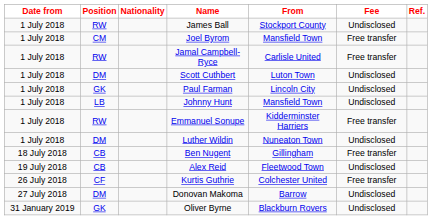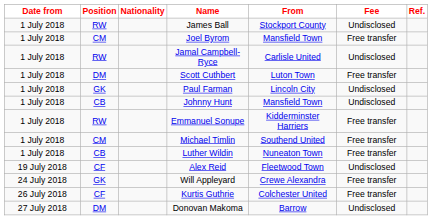 <table class="wikitable"  style="text-align:center; font-size:90%; ">
 <tr>
 <th style="background:#FFFFFF; color:red; width:120px;">Date from</th>
 <th style="background:#FFFFFF; color:red; width:50px;">Position</th>
 <th style="background:#FFFFFF; color:red; width:50px;">Nationality</th>
 <th style="background:#FFFFFF; color:red; width:130px;">Name</th>
 <th style="background:#FFFFFF; color:red; width:140px;">From</th>
 <th style="background:#FFFFFF; color:red; width:110px;">Fee</th>
 <th style="background:#FFFFFF; color:red; width:25px;">Ref.</th>
 </tr>
 <tr>
 <td>1 July 2018</td>
 <td><a href='#'>RW</a></td>
 <td></td>
 <td>James Ball</td>
 <td><a href='#'>Stockport County</a></td>
 <td>Undisclosed</td>
 <td></td>
 </tr>
 <tr>
 <td>1 July 2018</td>
 <td><a href='#'>CM</a></td>
 <td></td>
 <td><a href='#'>Joel Byrom</a></td>
 <td><a href='#'>Mansfield Town</a></td>
 <td>Free transfer</td>
 <td></td>
 </tr>
 <tr>
 <td>1 July 2018</td>
 <td><a href='#'>RW</a></td>
 <td></td>
 <td><a href='#'>Jamal Campbell-Ryce</a></td>
 <td><a href='#'>Carlisle United</a></td>
-<td>Free transfer</td>
+<td>Undisclosed</td>
 <td></td>
 </tr>
 <tr>
 <td>1 July 2018</td>
 <td><a href='#'>DM</a></td>
 <td></td>
 <td><a href='#'>Scott Cuthbert</a></td>
 <td><a href='#'>Luton Town</a></td>
-<td>Undisclosed</td>
+<td>Free transfer</td>
 <td></td>
 </tr>
 <tr>
 <td>1 July 2018</td>
 <td><a href='#'>GK</a></td>
 <td></td>
 <td><a href='#'>Paul Farman</a></td>
 <td><a href='#'>Lincoln City</a></td>
 <td>Undisclosed</td>
 <td></td>
 </tr>
 <tr>
 <td>1 July 2018</td>
-<td><a href='#'>LB</a></td>
+<td><a href='#'>CB</a></td>
 <td></td>
 <td><a href='#'>Johnny Hunt</a></td>
 <td><a href='#'>Mansfield Town</a></td>
 <td>Undisclosed</td>
 <td></td>
 </tr>
 <tr>
 <td>1 July 2018</td>
 <td><a href='#'>RW</a></td>
 <td></td>
 <td><a href='#'>Emmanuel Sonupe</a></td>
 <td><a href='#'>Kidderminster Harriers</a></td>
 <td>Free transfer</td>
 <td></td>
 </tr>
 <tr>
 <td>1 July 2018</td>
-<td><a href='#'>DM</a></td>
+<td><a href='#'>CM</a></td>
+<td></td>
+<td><a href='#'>Michael Timlin</a></td>
+<td><a href='#'>Southend United</a></td>
+<td>Free transfer</td>
+<td></td>
+</tr>
+<tr>
+<td>1 July 2018</td>
+<td><a href='#'>CB</a></td>
 <td></td>
 <td><a href='#'>Luther Wildin</a></td>
 <td><a href='#'>Nuneaton Town</a></td>
-<td>Undisclosed</td>
-<td></td>
-</tr>
-<tr>
-<td>18 July 2018</td>
-<td><a href='#'>CB</a></td>
-<td></td>
-<td><a href='#'>Ben Nugent</a></td>
-<td><a href='#'>Gillingham</a></td>
 <td>Free transfer</td>
 <td></td>
 </tr>
 <tr>
 <td>19 July 2018</td>
-<td><a href='#'>CB</a></td>
+<td><a href='#'>CF</a></td>
 <td></td>
 <td><a href='#'>Alex Reid</a></td>
 <td><a href='#'>Fleetwood Town</a></td>
 <td>Undisclosed</td>
+<td></td>
+</tr>
+<tr>
+<td>24 July 2018</td>
+<td><a href='#'>GK</a></td>
+<td></td>
+<td>Will Appleyard</td>
+<td><a href='#'>Crewe Alexandra</a></td>
+<td>Free transfer</td>
 <td></td>
 </tr>
 <tr>
 <td>26 July 2018</td>
 <td><a href='#'>CF</a></td>
 <td></td>
 <td><a href='#'>Kurtis Guthrie</a></td>
 <td><a href='#'>Colchester United</a></td>
 <td>Free transfer</td>
 <td></td>
 </tr>
 <tr>
 <td>27 July 2018</td>
 <td><a href='#'>DM</a></td>
 <td></td>
 <td>Donovan Makoma</td>
 <td><a href='#'>Barrow</a></td>
 <td>Undisclosed</td>
 <td></td>
 </tr>
-<tr>
-<td>31 January 2019</td>
-<td><a href='#'>GK</a></td>
-<td></td>
-<td>Oliver Byrne</td>
-<td><a href='#'>Blackburn Rovers</a></td>
-<td>Undisclosed</td>
-<td></td>
-</tr>
 </table>
